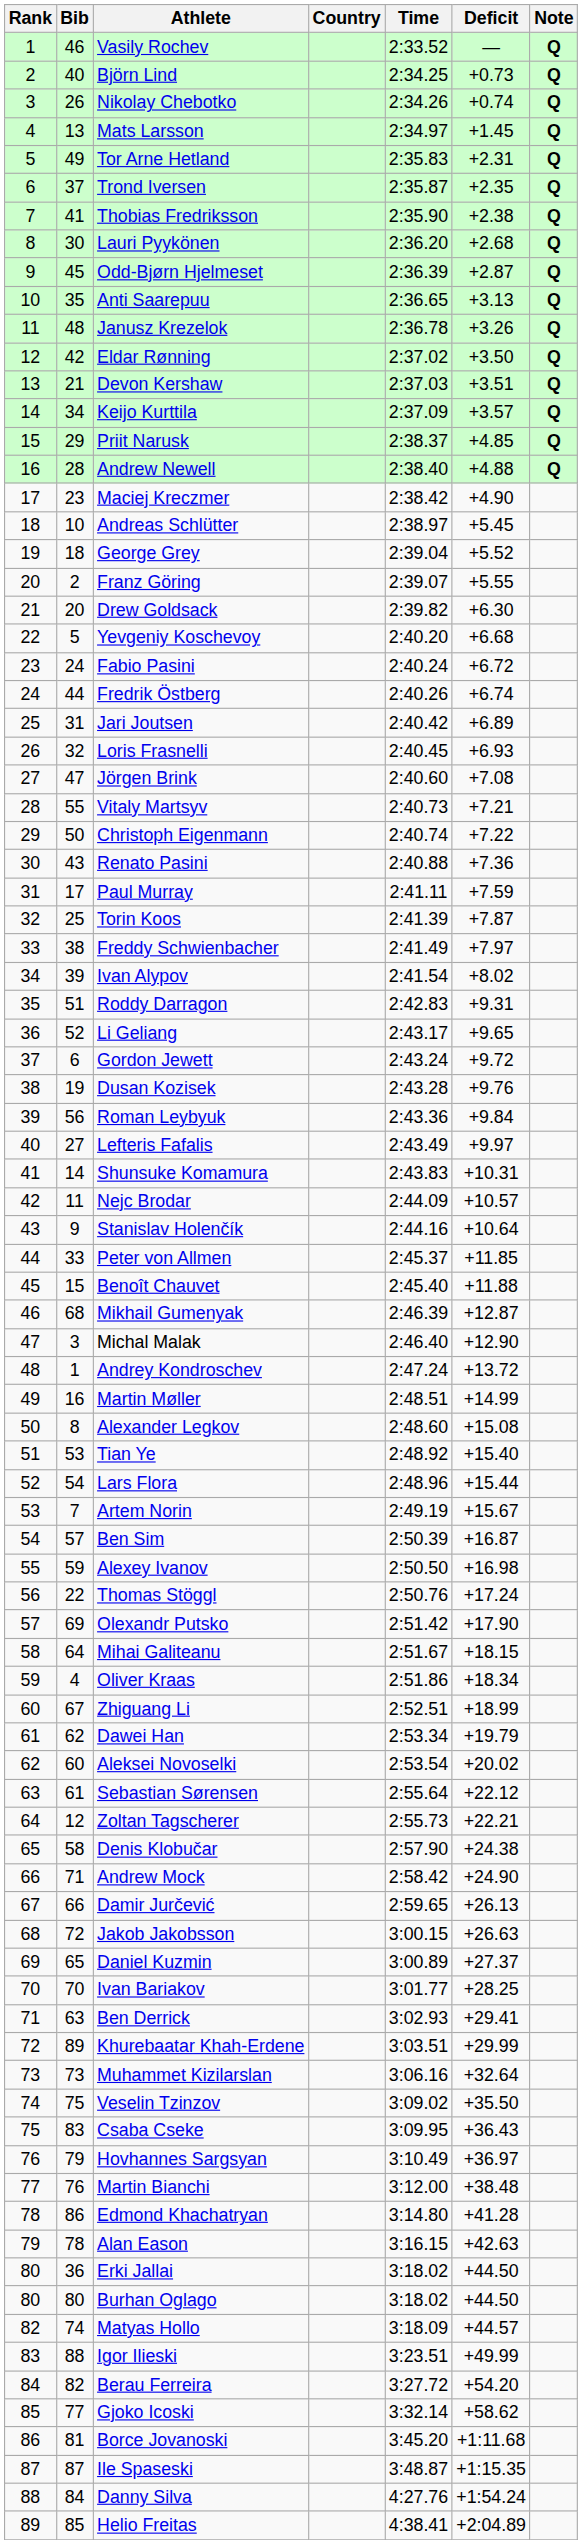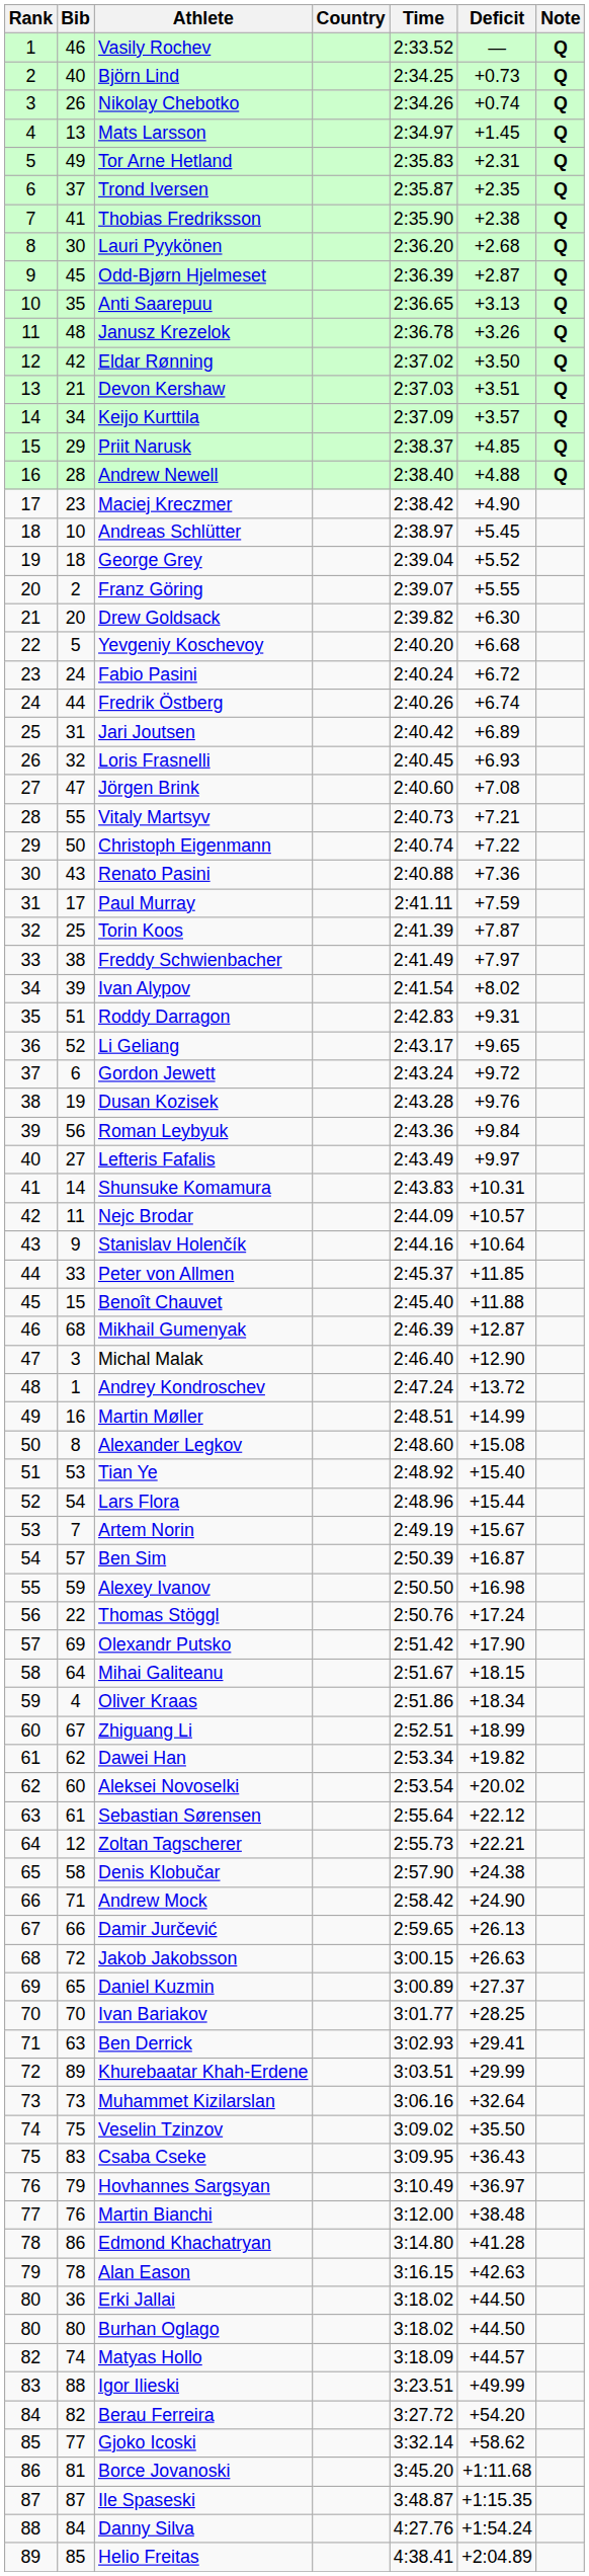 <table class="wikitable sortable" style="text-align:center">
 <tr>
 <th>Rank</th>
 <th>Bib</th>
 <th>Athlete</th>
 <th>Country</th>
 <th>Time</th>
 <th>Deficit</th>
 <th>Note</th>
 </tr>
 <tr bgcolor=ccffcc>
 <td>1</td>
 <td>46</td>
 <td align=left><a href='#'>Vasily Rochev</a></td>
 <td align=left></td>
 <td>2:33.52</td>
 <td>—</td>
 <td><strong>Q</strong></td>
 </tr>
 <tr bgcolor=ccffcc>
 <td>2</td>
 <td>40</td>
 <td align=left><a href='#'>Björn Lind</a></td>
 <td align=left></td>
 <td>2:34.25</td>
 <td>+0.73</td>
 <td><strong>Q</strong></td>
 </tr>
 <tr bgcolor=ccffcc>
 <td>3</td>
 <td>26</td>
 <td align=left><a href='#'>Nikolay Chebotko</a></td>
 <td align=left></td>
 <td>2:34.26</td>
 <td>+0.74</td>
 <td><strong>Q</strong></td>
 </tr>
 <tr bgcolor=ccffcc>
 <td>4</td>
 <td>13</td>
 <td align=left><a href='#'>Mats Larsson</a></td>
 <td align=left></td>
 <td>2:34.97</td>
 <td>+1.45</td>
 <td><strong>Q</strong></td>
 </tr>
 <tr bgcolor=ccffcc>
 <td>5</td>
 <td>49</td>
 <td align=left><a href='#'>Tor Arne Hetland</a></td>
 <td align=left></td>
 <td>2:35.83</td>
 <td>+2.31</td>
 <td><strong>Q</strong></td>
 </tr>
 <tr bgcolor=ccffcc>
 <td>6</td>
 <td>37</td>
 <td align=left><a href='#'>Trond Iversen</a></td>
 <td align=left></td>
 <td>2:35.87</td>
 <td>+2.35</td>
 <td><strong>Q</strong></td>
 </tr>
 <tr bgcolor=ccffcc>
 <td>7</td>
 <td>41</td>
 <td align=left><a href='#'>Thobias Fredriksson</a></td>
 <td align=left></td>
 <td>2:35.90</td>
 <td>+2.38</td>
 <td><strong>Q</strong></td>
 </tr>
 <tr bgcolor=ccffcc>
 <td>8</td>
 <td>30</td>
 <td align=left><a href='#'>Lauri Pyykönen</a></td>
 <td align=left></td>
 <td>2:36.20</td>
 <td>+2.68</td>
 <td><strong>Q</strong></td>
 </tr>
 <tr bgcolor=ccffcc>
 <td>9</td>
 <td>45</td>
 <td align=left><a href='#'>Odd-Bjørn Hjelmeset</a></td>
 <td align=left></td>
 <td>2:36.39</td>
 <td>+2.87</td>
 <td><strong>Q</strong></td>
 </tr>
 <tr bgcolor=ccffcc>
 <td>10</td>
 <td>35</td>
 <td align=left><a href='#'>Anti Saarepuu</a></td>
 <td align=left></td>
 <td>2:36.65</td>
 <td>+3.13</td>
 <td><strong>Q</strong></td>
 </tr>
 <tr bgcolor=ccffcc>
 <td>11</td>
 <td>48</td>
 <td align=left><a href='#'>Janusz Krezelok</a></td>
 <td align=left></td>
 <td>2:36.78</td>
 <td>+3.26</td>
 <td><strong>Q</strong></td>
 </tr>
 <tr bgcolor=ccffcc>
 <td>12</td>
 <td>42</td>
 <td align=left><a href='#'>Eldar Rønning</a></td>
 <td align=left></td>
 <td>2:37.02</td>
 <td>+3.50</td>
 <td><strong>Q</strong></td>
 </tr>
 <tr bgcolor=ccffcc>
 <td>13</td>
 <td>21</td>
 <td align=left><a href='#'>Devon Kershaw</a></td>
 <td align=left></td>
 <td>2:37.03</td>
 <td>+3.51</td>
 <td><strong>Q</strong></td>
 </tr>
 <tr bgcolor=ccffcc>
 <td>14</td>
 <td>34</td>
 <td align=left><a href='#'>Keijo Kurttila</a></td>
 <td align=left></td>
 <td>2:37.09</td>
 <td>+3.57</td>
 <td><strong>Q</strong></td>
 </tr>
 <tr bgcolor=ccffcc>
 <td>15</td>
 <td>29</td>
 <td align=left><a href='#'>Priit Narusk</a></td>
 <td align=left></td>
 <td>2:38.37</td>
 <td>+4.85</td>
 <td><strong>Q</strong></td>
 </tr>
 <tr bgcolor=ccffcc>
 <td>16</td>
 <td>28</td>
 <td align=left><a href='#'>Andrew Newell</a></td>
 <td align=left></td>
 <td>2:38.40</td>
 <td>+4.88</td>
 <td><strong>Q</strong></td>
 </tr>
 <tr>
 <td>17</td>
 <td>23</td>
 <td align=left><a href='#'>Maciej Kreczmer</a></td>
 <td align=left></td>
 <td>2:38.42</td>
 <td>+4.90</td>
 <td></td>
 </tr>
 <tr>
 <td>18</td>
 <td>10</td>
 <td align=left><a href='#'>Andreas Schlütter</a></td>
 <td align=left></td>
 <td>2:38.97</td>
 <td>+5.45</td>
 <td></td>
 </tr>
 <tr>
 <td>19</td>
 <td>18</td>
 <td align=left><a href='#'>George Grey</a></td>
 <td align=left></td>
 <td>2:39.04</td>
 <td>+5.52</td>
 <td></td>
 </tr>
 <tr>
 <td>20</td>
 <td>2</td>
 <td align=left><a href='#'>Franz Göring</a></td>
 <td align=left></td>
 <td>2:39.07</td>
 <td>+5.55</td>
 <td></td>
 </tr>
 <tr>
 <td>21</td>
 <td>20</td>
 <td align=left><a href='#'>Drew Goldsack</a></td>
 <td align=left></td>
 <td>2:39.82</td>
 <td>+6.30</td>
 <td></td>
 </tr>
 <tr>
 <td>22</td>
 <td>5</td>
 <td align=left><a href='#'>Yevgeniy Koschevoy</a></td>
 <td align=left></td>
 <td>2:40.20</td>
 <td>+6.68</td>
 <td></td>
 </tr>
 <tr>
 <td>23</td>
 <td>24</td>
 <td align=left><a href='#'>Fabio Pasini</a></td>
 <td align=left></td>
 <td>2:40.24</td>
 <td>+6.72</td>
 <td></td>
 </tr>
 <tr>
 <td>24</td>
 <td>44</td>
 <td align=left><a href='#'>Fredrik Östberg</a></td>
 <td align=left></td>
 <td>2:40.26</td>
 <td>+6.74</td>
 <td></td>
 </tr>
 <tr>
 <td>25</td>
 <td>31</td>
 <td align=left><a href='#'>Jari Joutsen</a></td>
 <td align=left></td>
 <td>2:40.42</td>
 <td>+6.89</td>
 <td></td>
 </tr>
 <tr>
 <td>26</td>
 <td>32</td>
 <td align=left><a href='#'>Loris Frasnelli</a></td>
 <td align=left></td>
 <td>2:40.45</td>
 <td>+6.93</td>
 <td></td>
 </tr>
 <tr>
 <td>27</td>
 <td>47</td>
 <td align=left><a href='#'>Jörgen Brink</a></td>
 <td align=left></td>
 <td>2:40.60</td>
 <td>+7.08</td>
 <td></td>
 </tr>
 <tr>
 <td>28</td>
 <td>55</td>
 <td align=left><a href='#'>Vitaly Martsyv</a></td>
 <td align=left></td>
 <td>2:40.73</td>
 <td>+7.21</td>
 <td></td>
 </tr>
 <tr>
 <td>29</td>
 <td>50</td>
 <td align=left><a href='#'>Christoph Eigenmann</a></td>
 <td align=left></td>
 <td>2:40.74</td>
 <td>+7.22</td>
 <td></td>
 </tr>
 <tr>
 <td>30</td>
 <td>43</td>
 <td align=left><a href='#'>Renato Pasini</a></td>
 <td align=left></td>
 <td>2:40.88</td>
 <td>+7.36</td>
 <td></td>
 </tr>
 <tr>
 <td>31</td>
 <td>17</td>
 <td align=left><a href='#'>Paul Murray</a></td>
 <td align=left></td>
 <td>2:41.11</td>
 <td>+7.59</td>
 <td></td>
 </tr>
 <tr>
 <td>32</td>
 <td>25</td>
 <td align=left><a href='#'>Torin Koos</a></td>
 <td align=left></td>
 <td>2:41.39</td>
 <td>+7.87</td>
 <td></td>
 </tr>
 <tr>
 <td>33</td>
 <td>38</td>
 <td align=left><a href='#'>Freddy Schwienbacher</a></td>
 <td align=left></td>
 <td>2:41.49</td>
 <td>+7.97</td>
 <td></td>
 </tr>
 <tr>
 <td>34</td>
 <td>39</td>
 <td align=left><a href='#'>Ivan Alypov</a></td>
 <td align=left></td>
 <td>2:41.54</td>
 <td>+8.02</td>
 <td></td>
 </tr>
 <tr>
 <td>35</td>
 <td>51</td>
 <td align=left><a href='#'>Roddy Darragon</a></td>
 <td align=left></td>
 <td>2:42.83</td>
 <td>+9.31</td>
 <td></td>
 </tr>
 <tr>
 <td>36</td>
 <td>52</td>
 <td align=left><a href='#'>Li Geliang</a></td>
 <td align=left></td>
 <td>2:43.17</td>
 <td>+9.65</td>
 <td></td>
 </tr>
 <tr>
 <td>37</td>
 <td>6</td>
 <td align=left><a href='#'>Gordon Jewett</a></td>
 <td align=left></td>
 <td>2:43.24</td>
 <td>+9.72</td>
 <td></td>
 </tr>
 <tr>
 <td>38</td>
 <td>19</td>
 <td align=left><a href='#'>Dusan Kozisek</a></td>
 <td align=left></td>
 <td>2:43.28</td>
 <td>+9.76</td>
 <td></td>
 </tr>
 <tr>
 <td>39</td>
 <td>56</td>
 <td align=left><a href='#'>Roman Leybyuk</a></td>
 <td align=left></td>
 <td>2:43.36</td>
 <td>+9.84</td>
 <td></td>
 </tr>
 <tr>
 <td>40</td>
 <td>27</td>
 <td align=left><a href='#'>Lefteris Fafalis</a></td>
 <td align=left></td>
 <td>2:43.49</td>
 <td>+9.97</td>
 <td></td>
 </tr>
 <tr>
 <td>41</td>
 <td>14</td>
 <td align=left><a href='#'>Shunsuke Komamura</a></td>
 <td align=left></td>
 <td>2:43.83</td>
 <td>+10.31</td>
 <td></td>
 </tr>
 <tr>
 <td>42</td>
 <td>11</td>
 <td align=left><a href='#'>Nejc Brodar</a></td>
 <td align=left></td>
 <td>2:44.09</td>
 <td>+10.57</td>
 <td></td>
 </tr>
 <tr>
 <td>43</td>
 <td>9</td>
 <td align=left><a href='#'>Stanislav Holenčík</a></td>
 <td align=left></td>
 <td>2:44.16</td>
 <td>+10.64</td>
 <td></td>
 </tr>
 <tr>
 <td>44</td>
 <td>33</td>
 <td align=left><a href='#'>Peter von Allmen</a></td>
 <td align=left></td>
 <td>2:45.37</td>
 <td>+11.85</td>
 <td></td>
 </tr>
 <tr>
 <td>45</td>
 <td>15</td>
 <td align=left><a href='#'>Benoît Chauvet</a></td>
 <td align=left></td>
 <td>2:45.40</td>
 <td>+11.88</td>
 <td></td>
 </tr>
 <tr>
 <td>46</td>
 <td>68</td>
 <td align=left><a href='#'>Mikhail Gumenyak</a></td>
 <td align=left></td>
 <td>2:46.39</td>
 <td>+12.87</td>
 <td></td>
 </tr>
 <tr>
 <td>47</td>
 <td>3</td>
 <td align=left>Michal Malak</td>
 <td align=left></td>
 <td>2:46.40</td>
 <td>+12.90</td>
 <td></td>
 </tr>
 <tr>
 <td>48</td>
 <td>1</td>
 <td align=left><a href='#'>Andrey Kondroschev</a></td>
 <td align=left></td>
 <td>2:47.24</td>
 <td>+13.72</td>
 <td></td>
 </tr>
 <tr>
 <td>49</td>
 <td>16</td>
 <td align=left><a href='#'>Martin Møller</a></td>
 <td align=left></td>
 <td>2:48.51</td>
 <td>+14.99</td>
 <td></td>
 </tr>
 <tr>
 <td>50</td>
 <td>8</td>
 <td align=left><a href='#'>Alexander Legkov</a></td>
 <td align=left></td>
 <td>2:48.60</td>
 <td>+15.08</td>
 <td></td>
 </tr>
 <tr>
 <td>51</td>
 <td>53</td>
 <td align=left><a href='#'>Tian Ye</a></td>
 <td align=left></td>
 <td>2:48.92</td>
 <td>+15.40</td>
 <td></td>
 </tr>
 <tr>
 <td>52</td>
 <td>54</td>
 <td align=left><a href='#'>Lars Flora</a></td>
 <td align=left></td>
 <td>2:48.96</td>
 <td>+15.44</td>
 <td></td>
 </tr>
 <tr>
 <td>53</td>
 <td>7</td>
 <td align=left><a href='#'>Artem Norin</a></td>
 <td align=left></td>
 <td>2:49.19</td>
 <td>+15.67</td>
 <td></td>
 </tr>
 <tr>
 <td>54</td>
 <td>57</td>
 <td align=left><a href='#'>Ben Sim</a></td>
 <td align=left></td>
 <td>2:50.39</td>
 <td>+16.87</td>
 <td></td>
 </tr>
 <tr>
 <td>55</td>
 <td>59</td>
 <td align=left><a href='#'>Alexey Ivanov</a></td>
 <td align=left></td>
 <td>2:50.50</td>
 <td>+16.98</td>
 <td></td>
 </tr>
 <tr>
 <td>56</td>
 <td>22</td>
 <td align=left><a href='#'>Thomas Stöggl</a></td>
 <td align=left></td>
 <td>2:50.76</td>
 <td>+17.24</td>
 <td></td>
 </tr>
 <tr>
 <td>57</td>
 <td>69</td>
 <td align=left><a href='#'>Olexandr Putsko</a></td>
 <td align=left></td>
 <td>2:51.42</td>
 <td>+17.90</td>
 <td></td>
 </tr>
 <tr>
 <td>58</td>
 <td>64</td>
 <td align=left><a href='#'>Mihai Galiteanu</a></td>
 <td align=left></td>
 <td>2:51.67</td>
 <td>+18.15</td>
 <td></td>
 </tr>
 <tr>
 <td>59</td>
 <td>4</td>
 <td align=left><a href='#'>Oliver Kraas</a></td>
 <td align=left></td>
 <td>2:51.86</td>
 <td>+18.34</td>
 <td></td>
 </tr>
 <tr>
 <td>60</td>
 <td>67</td>
 <td align=left><a href='#'>Zhiguang Li</a></td>
 <td align=left></td>
 <td>2:52.51</td>
 <td>+18.99</td>
 <td></td>
 </tr>
 <tr>
 <td>61</td>
 <td>62</td>
 <td align=left><a href='#'>Dawei Han</a></td>
 <td align=left></td>
 <td>2:53.34</td>
-<td>+19.79</td>
+<td>+19.82</td>
 <td></td>
 </tr>
 <tr>
 <td>62</td>
 <td>60</td>
 <td align=left><a href='#'>Aleksei Novoselki</a></td>
 <td align=left></td>
 <td>2:53.54</td>
 <td>+20.02</td>
 <td></td>
 </tr>
 <tr>
 <td>63</td>
 <td>61</td>
 <td align=left><a href='#'>Sebastian Sørensen</a></td>
 <td align=left></td>
 <td>2:55.64</td>
 <td>+22.12</td>
 <td></td>
 </tr>
 <tr>
 <td>64</td>
 <td>12</td>
 <td align=left><a href='#'>Zoltan Tagscherer</a></td>
 <td align=left></td>
 <td>2:55.73</td>
 <td>+22.21</td>
 <td></td>
 </tr>
 <tr>
 <td>65</td>
 <td>58</td>
 <td align=left><a href='#'>Denis Klobučar</a></td>
 <td align=left></td>
 <td>2:57.90</td>
 <td>+24.38</td>
 <td></td>
 </tr>
 <tr>
 <td>66</td>
 <td>71</td>
 <td align=left><a href='#'>Andrew Mock</a></td>
 <td align=left></td>
 <td>2:58.42</td>
 <td>+24.90</td>
 <td></td>
 </tr>
 <tr>
 <td>67</td>
 <td>66</td>
 <td align=left><a href='#'>Damir Jurčević</a></td>
 <td align=left></td>
 <td>2:59.65</td>
 <td>+26.13</td>
 <td></td>
 </tr>
 <tr>
 <td>68</td>
 <td>72</td>
 <td align=left><a href='#'>Jakob Jakobsson</a></td>
 <td align=left></td>
 <td>3:00.15</td>
 <td>+26.63</td>
 <td></td>
 </tr>
 <tr>
 <td>69</td>
 <td>65</td>
 <td align=left><a href='#'>Daniel Kuzmin</a></td>
 <td align=left></td>
 <td>3:00.89</td>
 <td>+27.37</td>
 <td></td>
 </tr>
 <tr>
 <td>70</td>
 <td>70</td>
 <td align=left><a href='#'>Ivan Bariakov</a></td>
 <td align=left></td>
 <td>3:01.77</td>
 <td>+28.25</td>
 <td></td>
 </tr>
 <tr>
 <td>71</td>
 <td>63</td>
 <td align=left><a href='#'>Ben Derrick</a></td>
 <td align=left></td>
 <td>3:02.93</td>
 <td>+29.41</td>
 <td></td>
 </tr>
 <tr>
 <td>72</td>
 <td>89</td>
 <td align=left><a href='#'>Khurebaatar Khah-Erdene</a></td>
 <td align=left></td>
 <td>3:03.51</td>
 <td>+29.99</td>
 <td></td>
 </tr>
 <tr>
 <td>73</td>
 <td>73</td>
 <td align=left><a href='#'>Muhammet Kizilarslan</a></td>
 <td align=left></td>
 <td>3:06.16</td>
 <td>+32.64</td>
 <td></td>
 </tr>
 <tr>
 <td>74</td>
 <td>75</td>
 <td align=left><a href='#'>Veselin Tzinzov</a></td>
 <td align=left></td>
 <td>3:09.02</td>
 <td>+35.50</td>
 <td></td>
 </tr>
 <tr>
 <td>75</td>
 <td>83</td>
 <td align=left><a href='#'>Csaba Cseke</a></td>
 <td align=left></td>
 <td>3:09.95</td>
 <td>+36.43</td>
 <td></td>
 </tr>
 <tr>
 <td>76</td>
 <td>79</td>
 <td align=left><a href='#'>Hovhannes Sargsyan</a></td>
 <td align=left></td>
 <td>3:10.49</td>
 <td>+36.97</td>
 <td></td>
 </tr>
 <tr>
 <td>77</td>
 <td>76</td>
 <td align=left><a href='#'>Martin Bianchi</a></td>
 <td align=left></td>
 <td>3:12.00</td>
 <td>+38.48</td>
 <td></td>
 </tr>
 <tr>
 <td>78</td>
 <td>86</td>
 <td align=left><a href='#'>Edmond Khachatryan</a></td>
 <td align=left></td>
 <td>3:14.80</td>
 <td>+41.28</td>
 <td></td>
 </tr>
 <tr>
 <td>79</td>
 <td>78</td>
 <td align=left><a href='#'>Alan Eason</a></td>
 <td align=left></td>
 <td>3:16.15</td>
 <td>+42.63</td>
 <td></td>
 </tr>
 <tr>
 <td>80</td>
 <td>36</td>
 <td align=left><a href='#'>Erki Jallai</a></td>
 <td align=left></td>
 <td>3:18.02</td>
 <td>+44.50</td>
 <td></td>
 </tr>
 <tr>
 <td>80</td>
 <td>80</td>
 <td align=left><a href='#'>Burhan Oglago</a></td>
 <td align=left></td>
 <td>3:18.02</td>
 <td>+44.50</td>
 <td></td>
 </tr>
 <tr>
 <td>82</td>
 <td>74</td>
 <td align=left><a href='#'>Matyas Hollo</a></td>
 <td align=left></td>
 <td>3:18.09</td>
 <td>+44.57</td>
 <td></td>
 </tr>
 <tr>
 <td>83</td>
 <td>88</td>
 <td align=left><a href='#'>Igor Ilieski</a></td>
 <td align=left></td>
 <td>3:23.51</td>
 <td>+49.99</td>
 <td></td>
 </tr>
 <tr>
 <td>84</td>
 <td>82</td>
 <td align=left><a href='#'>Berau Ferreira</a></td>
 <td align=left></td>
 <td>3:27.72</td>
 <td>+54.20</td>
 <td></td>
 </tr>
 <tr>
 <td>85</td>
 <td>77</td>
 <td align=left><a href='#'>Gjoko Icoski</a></td>
 <td align=left></td>
 <td>3:32.14</td>
 <td>+58.62</td>
 <td></td>
 </tr>
 <tr>
 <td>86</td>
 <td>81</td>
 <td align=left><a href='#'>Borce Jovanoski</a></td>
 <td align=left></td>
 <td>3:45.20</td>
 <td>+1:11.68</td>
 <td></td>
 </tr>
 <tr>
 <td>87</td>
 <td>87</td>
 <td align=left><a href='#'>Ile Spaseski</a></td>
 <td align=left></td>
 <td>3:48.87</td>
 <td>+1:15.35</td>
 <td></td>
 </tr>
 <tr>
 <td>88</td>
 <td>84</td>
 <td align=left><a href='#'>Danny Silva</a></td>
 <td align=left></td>
 <td>4:27.76</td>
 <td>+1:54.24</td>
 <td></td>
 </tr>
 <tr>
 <td>89</td>
 <td>85</td>
 <td align=left><a href='#'>Helio Freitas</a></td>
 <td align=left></td>
 <td>4:38.41</td>
 <td>+2:04.89</td>
 <td></td>
 </tr>
 </table>
